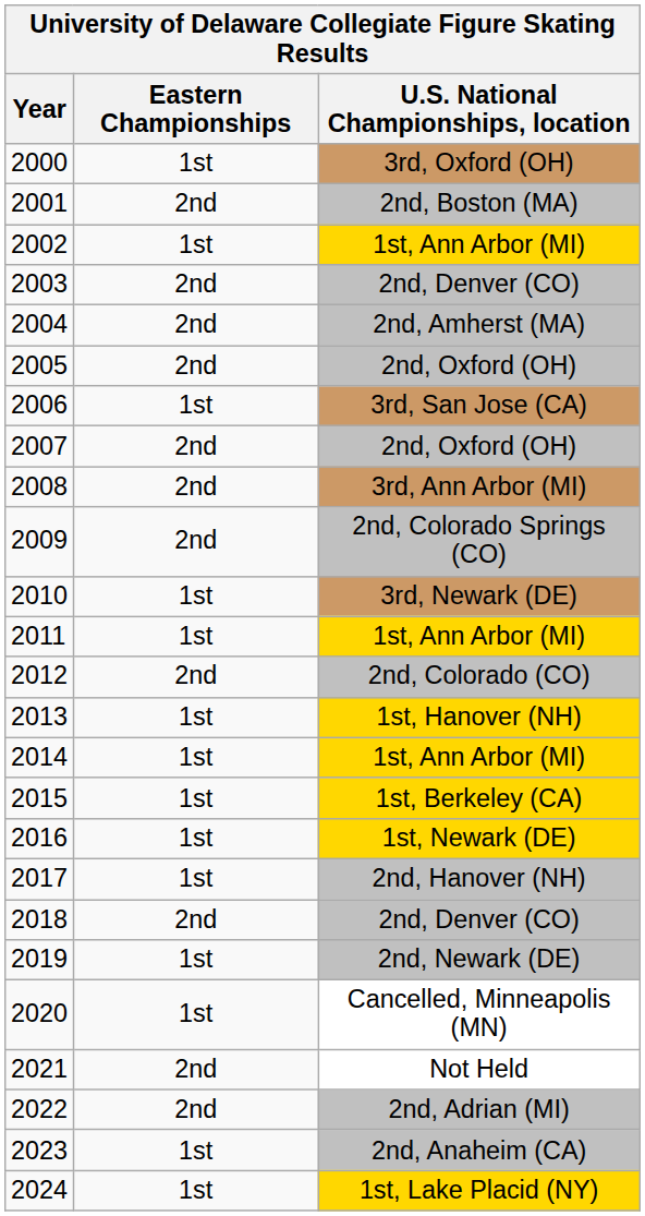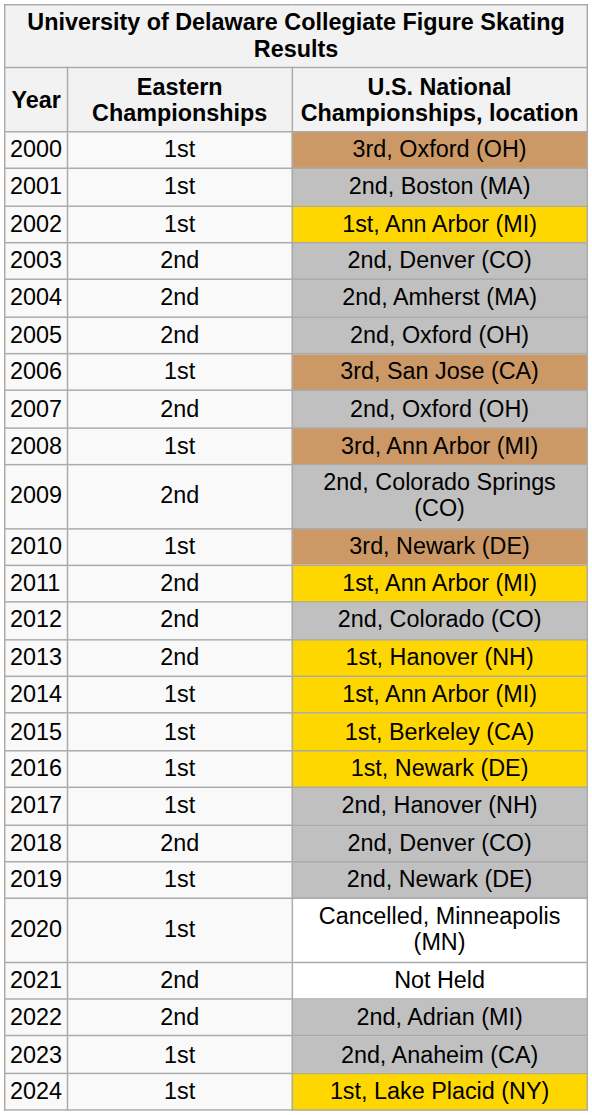 <table class="wikitable" width="400">
 <tr>
 <th colspan="3" bgcolor="ff0000">University of Delaware Collegiate Figure Skating Results</th>
 </tr>
 <tr>
 <th>Year</th>
 <th>Eastern Championships</th>
 <th>U.S. National Championships, location</th>
 </tr>
 <tr>
 <td>2000</td>
 <td align="center">1st</td>
 <td align="center" bgcolor="cc9966">3rd, Oxford (OH)</td>
 </tr>
 <tr>
 <td>2001</td>
-<td align="center">2nd</td>
+<td align="center">1st</td>
 <td align="center" bgcolor="silver">2nd, Boston (MA)</td>
 </tr>
 <tr>
 <td>2002</td>
 <td align="center">1st</td>
 <td align="center" bgcolor="gold">1st, Ann Arbor (MI)</td>
 </tr>
 <tr>
 <td>2003</td>
 <td align="center">2nd</td>
 <td align="center" bgcolor="silver">2nd, Denver (CO)</td>
 </tr>
 <tr>
 <td>2004</td>
 <td align="center">2nd</td>
 <td align="center" bgcolor="silver">2nd, Amherst (MA)</td>
 </tr>
 <tr>
 <td>2005</td>
 <td align="center">2nd</td>
 <td align="center" bgcolor="silver">2nd, Oxford (OH)</td>
 </tr>
 <tr>
 <td>2006</td>
 <td align="center">1st</td>
 <td align="center" bgcolor="cc9966">3rd, San Jose (CA)</td>
 </tr>
 <tr>
 <td>2007</td>
 <td align="center">2nd</td>
 <td align="center"  bgcolor="silver">2nd, Oxford (OH)</td>
 </tr>
 <tr>
 <td>2008</td>
-<td align="center">2nd</td>
+<td align="center">1st</td>
 <td align="center" bgcolor="cc9966">3rd, Ann Arbor (MI)</td>
 </tr>
 <tr>
 <td>2009</td>
 <td align="center">2nd</td>
 <td align="center" bgcolor="silver">2nd, Colorado Springs (CO)</td>
 </tr>
 <tr>
 <td>2010</td>
 <td align="center">1st</td>
 <td align="center" bgcolor="cc9966">3rd, Newark (DE)</td>
 </tr>
 <tr>
 <td>2011</td>
-<td align="center">1st</td>
+<td align="center">2nd</td>
 <td align="center" bgcolor="gold">1st, Ann Arbor (MI)</td>
 </tr>
 <tr>
 <td>2012</td>
 <td align="center">2nd</td>
 <td align="center" bgcolor="silver">2nd, Colorado (CO)</td>
 </tr>
 <tr>
 <td>2013</td>
-<td align="center">1st</td>
+<td align="center">2nd</td>
 <td align="center" bgcolor="gold">1st, Hanover (NH)</td>
 </tr>
 <tr>
 <td>2014</td>
 <td align="center">1st</td>
 <td align="center" bgcolor="gold">1st, Ann Arbor (MI)</td>
 </tr>
 <tr>
 <td>2015</td>
 <td align="center">1st</td>
 <td align="center" bgcolor="gold">1st, Berkeley (CA)</td>
 </tr>
 <tr>
 <td>2016</td>
 <td align="center">1st</td>
 <td align="center" bgcolor="gold">1st, Newark (DE)</td>
 </tr>
 <tr>
 <td>2017</td>
 <td align="center">1st</td>
 <td align="center" bgcolor="silver">2nd, Hanover (NH)</td>
 </tr>
 <tr>
 <td>2018</td>
 <td align="center">2nd</td>
 <td align="center"  bgcolor="silver">2nd, Denver (CO)</td>
 </tr>
 <tr>
 <td>2019</td>
 <td align="center">1st</td>
 <td align="center"  bgcolor="silver">2nd, Newark (DE)</td>
 </tr>
 <tr>
 <td>2020</td>
 <td align="center">1st</td>
 <td align="center"  bgcolor="white">Cancelled, Minneapolis (MN)</td>
 </tr>
 <tr>
 <td>2021</td>
 <td align="center">2nd</td>
 <td align="center"  bgcolor="white">Not Held</td>
 </tr>
 <tr>
 <td>2022</td>
 <td align="center">2nd</td>
 <td align="center"  bgcolor="silver">2nd, Adrian (MI)</td>
 </tr>
 <tr>
 <td>2023</td>
 <td align="center">1st</td>
 <td align="center"  bgcolor="silver">2nd, Anaheim (CA)</td>
 </tr>
 <tr>
 <td>2024</td>
 <td align="center">1st</td>
 <td align="center"  bgcolor="gold">1st, Lake Placid (NY)</td>
 </tr>
 </table>
